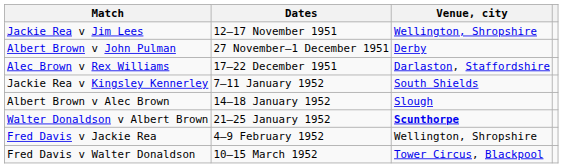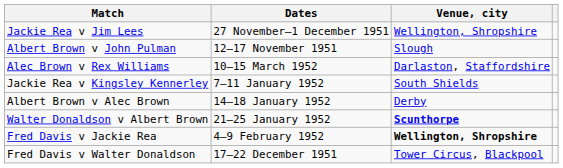 <table class="wikitable">
 <tr>
 <th scope="col">Match</th>
 <th scope="col">Dates</th>
 <th scope="col">Venue, city</th>
 <th scope="col"></th>
 </tr>
 <tr>
 <td><a href='#'>Jackie Rea</a> v <a href='#'>Jim Lees</a></td>
-<td>12–17 November 1951</td>
+<td>27 November–1 December 1951</td>
 <td><a href='#'>Wellington, Shropshire</a></td>
 <td align="center"></td>
 </tr>
 <tr>
 <td><a href='#'>Albert Brown</a> v <a href='#'>John Pulman</a></td>
-<td>27 November–1 December 1951</td>
-<td><a href='#'>Derby</a></td>
+<td>12–17 November 1951</td>
+<td><a href='#'>Slough</a></td>
 <td align="center"></td>
 </tr>
 <tr>
 <td><a href='#'>Alec Brown</a> v <a href='#'>Rex Williams</a></td>
-<td>17–22 December 1951</td>
+<td>10–15 March 1952</td>
 <td><a href='#'>Darlaston</a>, <a href='#'>Staffordshire</a></td>
 <td align="center"></td>
 </tr>
 <tr>
 <td>Jackie Rea v <a href='#'>Kingsley Kennerley</a></td>
 <td>7–11 January 1952</td>
 <td><a href='#'>South Shields</a></td>
 <td align="center"></td>
 </tr>
 <tr>
 <td>Albert Brown v Alec Brown</td>
 <td>14–18 January 1952</td>
-<td><a href='#'>Slough</a></td>
+<td><a href='#'>Derby</a></td>
 <td align="center"></td>
 </tr>
 <tr>
 <td><a href='#'>Walter Donaldson</a> v Albert Brown</td>
 <td>21–25 January 1952</td>
 <td><strong><a href='#'>Scunthorpe</a></strong></td>
 <td align="center"></td>
 </tr>
 <tr>
 <td><a href='#'>Fred Davis</a> v Jackie Rea</td>
 <td>4–9 February 1952</td>
-<td>Wellington, Shropshire</td>
+<td><strong>Wellington, Shropshire</strong></td>
 <td align="center"></td>
 </tr>
 <tr>
 <td>Fred Davis v Walter Donaldson</td>
-<td>10–15 March 1952</td>
+<td>17–22 December 1951</td>
 <td><a href='#'>Tower Circus</a>, <a href='#'>Blackpool</a></td>
 <td align="center"></td>
 </tr>
 </table>
